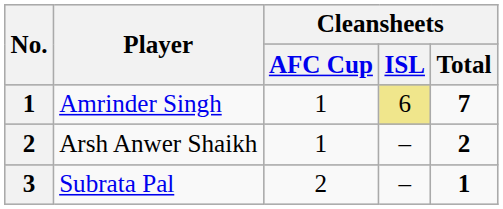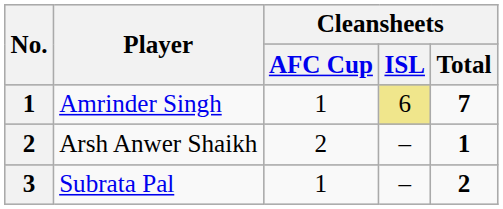 <table class="wikitable">
 <tr>
 <th rowspan="2">No.</th>
 <th rowspan="2">Player</th>
 <th colspan="3">Cleansheets</th>
 </tr>
 <tr>
 <th><a href='#'>AFC Cup</a></th>
 <th><a href='#'>ISL</a></th>
 <th>Total</th>
 </tr>
 <tr>
 <th>1</th>
 <td> <a href='#'>Amrinder Singh</a></td>
 <td style="text-align:center">1</td>
 <td style="background: khaki; text-align:center">6</td>
 <td style="text-align:center"><strong>7</strong></td>
 </tr>
 <tr>
 <th>2</th>
 <td> Arsh Anwer Shaikh</td>
+<td style="text-align:center">2</td>
+<td style="text-align:center">–</td>
+<td style="text-align:center"><strong>1</strong></td>
+</tr>
+<tr>
+<th>3</th>
+<td> <a href='#'>Subrata Pal</a></td>
 <td style="text-align:center">1</td>
 <td style="text-align:center">–</td>
 <td style="text-align:center"><strong>2</strong></td>
 </tr>
-<tr>
-<th>3</th>
-<td> <a href='#'>Subrata Pal</a></td>
-<td style="text-align:center">2</td>
-<td style="text-align:center">–</td>
-<td style="text-align:center"><strong>1</strong></td>
-</tr>
 </table>
